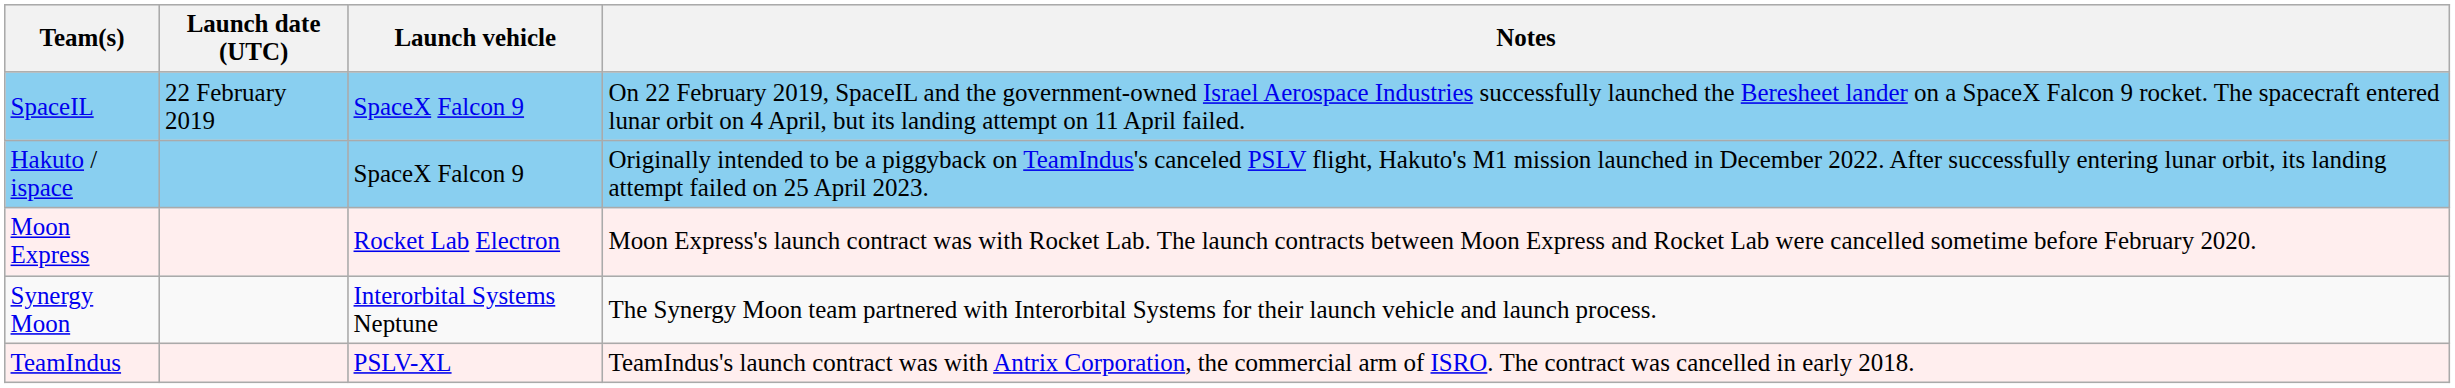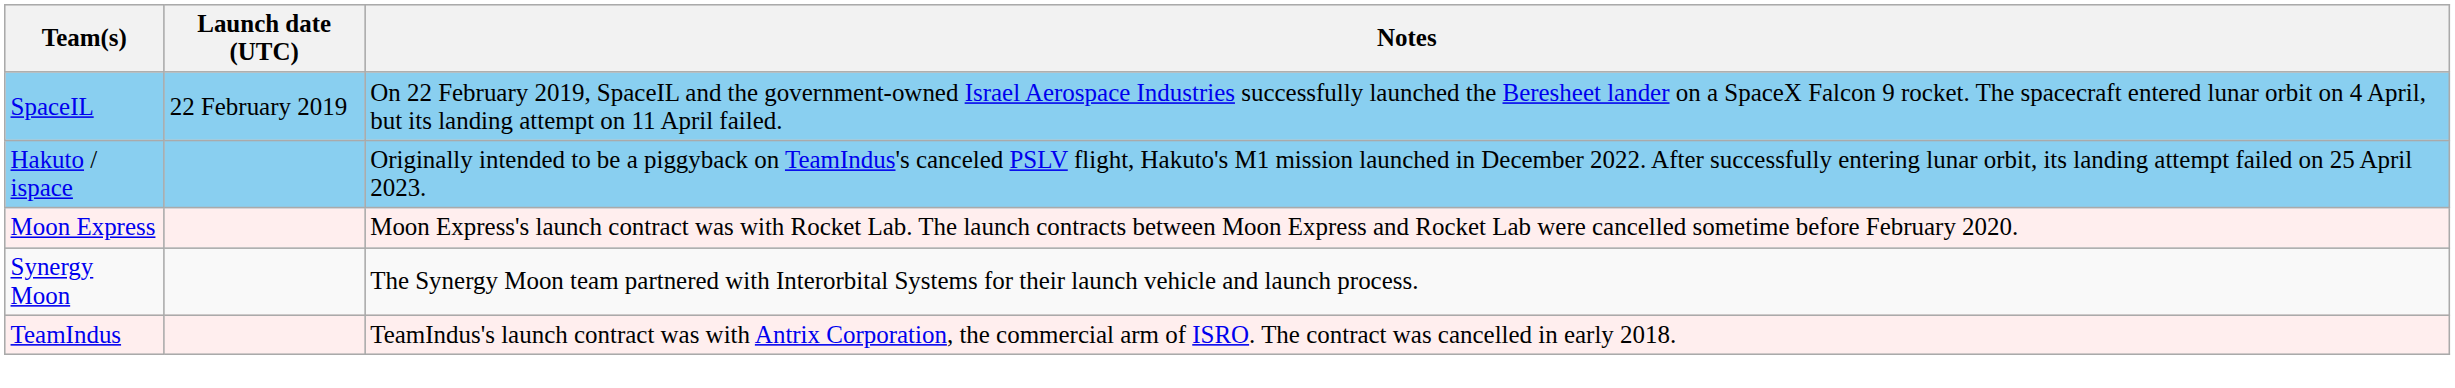 <table class="wikitable">
 <tr>
 <th>Team(s)</th>
 <th>Launch date (UTC)</th>
-<th>Launch vehicle</th>
 <th>Notes</th>
 </tr>
 <tr style="background: #89CFF0">
 <td><a href='#'>SpaceIL</a></td>
 <td>22 February 2019</td>
-<td><a href='#'>SpaceX</a> <a href='#'>Falcon 9</a></td>
 <td>On 22 February 2019, SpaceIL and the government-owned <a href='#'>Israel Aerospace Industries</a> successfully launched the <a href='#'>Beresheet lander</a> on a SpaceX Falcon 9 rocket. The spacecraft entered lunar orbit on 4 April, but its landing attempt on 11 April failed.</td>
 </tr>
 <tr style="background: #89CFF0">
 <td><a href='#'>Hakuto</a> / <a href='#'>ispace</a></td>
 <td></td>
-<td>SpaceX Falcon 9</td>
 <td>Originally intended to be a piggyback on <a href='#'>TeamIndus</a>'s canceled <a href='#'>PSLV</a> flight, Hakuto's M1 mission launched in December 2022.  After successfully entering lunar orbit, its landing attempt failed on 25 April 2023.</td>
 </tr>
 <tr style="background: #FFEEEE">
 <td><a href='#'>Moon Express</a></td>
 <td></td>
-<td><a href='#'>Rocket Lab</a> <a href='#'>Electron</a></td>
 <td>Moon Express's launch contract was with Rocket Lab. The launch contracts between Moon Express and Rocket Lab were cancelled sometime before February 2020.</td>
 </tr>
 <tr>
 <td><a href='#'>Synergy Moon</a></td>
 <td></td>
-<td><a href='#'>Interorbital Systems</a> Neptune</td>
 <td>The Synergy Moon team partnered with Interorbital Systems for their launch vehicle and launch process.</td>
 </tr>
 <tr style="background: #FFEEEE">
 <td><a href='#'>TeamIndus</a></td>
 <td></td>
-<td><a href='#'>PSLV-XL</a></td>
 <td>TeamIndus's launch contract was with <a href='#'>Antrix Corporation</a>, the commercial arm of <a href='#'>ISRO</a>. The contract was cancelled in early 2018.</td>
 </tr>
 </table>
